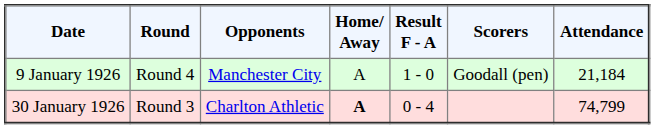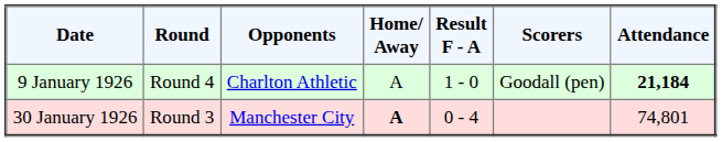 <table border="2" cellpadding="4" style="border-collapse:collapse; text-align:center; font-size:smaller;">
 <tr style="background:#f0f6ff;">
 <th><strong>Date</strong></th>
 <th><strong>Round</strong></th>
 <th><strong>Opponents</strong></th>
 <th><strong>Home/<br>Away</strong></th>
 <th><strong>Result<br>F - A</strong></th>
 <th><strong>Scorers</strong></th>
 <th><strong>Attendance</strong></th>
 </tr>
 <tr bgcolor="#ddffdd">
 <td>9 January 1926</td>
 <td>Round 4</td>
-<td><a href='#'>Manchester City</a></td>
+<td><a href='#'>Charlton Athletic</a></td>
 <td>A</td>
 <td>1 - 0</td>
 <td>Goodall (pen)</td>
-<td>21,184</td>
+<td><strong>21,184</strong></td>
 </tr>
 <tr bgcolor="#ffdddd">
 <td>30 January 1926</td>
 <td>Round 3</td>
-<td><a href='#'>Charlton Athletic</a></td>
+<td><a href='#'>Manchester City</a></td>
 <td><strong>A</strong></td>
 <td>0 - 4</td>
 <td></td>
-<td>74,799</td>
+<td>74,801</td>
 </tr>
 </table>
